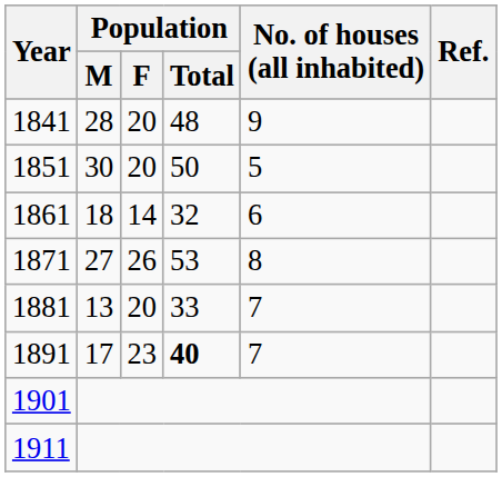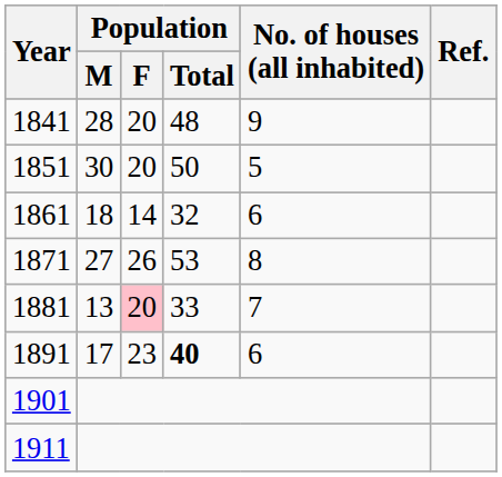 <table class="wikitable">
 <tr>
 <th rowspan=2>Year</th>
 <th colspan=3>Population</th>
 <th rowspan=2>No. of houses<br>(all inhabited)</th>
 <th rowspan=2>Ref.</th>
 </tr>
 <tr>
 <th>M</th>
 <th>F</th>
 <th>Total</th>
 </tr>
 <tr>
 <td>1841</td>
 <td>28</td>
 <td>20</td>
 <td>48</td>
 <td>9</td>
 <td></td>
 </tr>
 <tr>
 <td>1851</td>
 <td>30</td>
 <td>20</td>
 <td>50</td>
 <td>5</td>
 <td></td>
 </tr>
 <tr>
 <td>1861</td>
 <td>18</td>
 <td>14</td>
 <td>32</td>
 <td>6</td>
 <td></td>
 </tr>
 <tr>
 <td>1871</td>
 <td>27</td>
 <td>26</td>
 <td>53</td>
 <td>8</td>
 <td></td>
 </tr>
 <tr>
 <td>1881</td>
 <td>13</td>
-<td>20</td>
+<td style="background: pink;">20</td>
 <td>33</td>
 <td>7</td>
 <td></td>
 </tr>
 <tr>
 <td>1891</td>
 <td>17</td>
 <td>23</td>
 <td><strong>40</strong></td>
-<td>7</td>
+<td>6</td>
 <td></td>
 </tr>
 <tr>
 <td><a href='#'>1901</a></td>
 <td colspan=4></td>
 <td></td>
 </tr>
 <tr>
 <td><a href='#'>1911</a></td>
 <td colspan=4></td>
 <td></td>
 </tr>
 </table>
